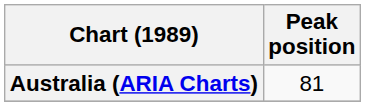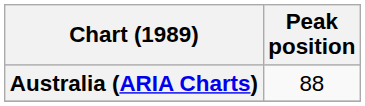 <table class="wikitable sortable plainrowheaders">
 <tr>
 <th scope="col">Chart (1989)</th>
 <th scope="col">Peak<br>position</th>
 </tr>
 <tr>
 <th scope="row">Australia (<a href='#'>ARIA Charts</a>)</th>
-<td style="text-align:center;">81</td>
+<td style="text-align:center;">88</td>
 </tr>
 <tr>
 </tr>
 </table>
